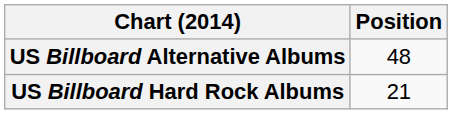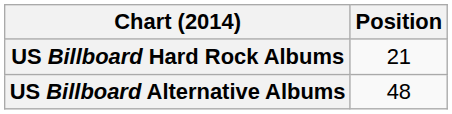 <table class="wikitable plainrowheaders sortable" style="text-align:center">
 <tr>
 <th scope="col">Chart (2014)</th>
 <th scope="col">Position</th>
 </tr>
 <tr>
+<th scope="row">US <em>Billboard</em> Hard Rock Albums</th>
+<td>21</td>
+</tr>
+<tr>
 <th scope="row">US <em>Billboard</em> Alternative Albums </th>
 <td>48</td>
 </tr>
-<tr>
-<th scope="row">US <em>Billboard</em> Hard Rock Albums</th>
-<td>21</td>
-</tr>
 </table>
